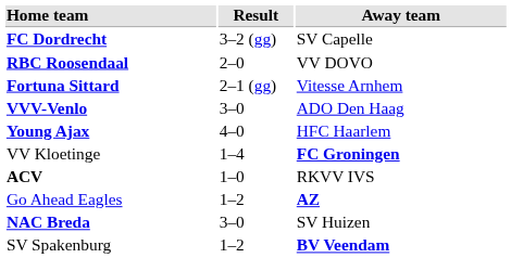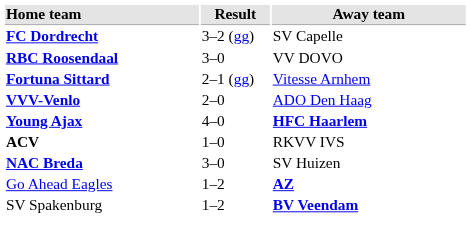 <table>
 <tr bgcolor="#E4E4E4">
 <th style="border-bottom:1px solid #AAAAAA" width="200" align="left">Home team</th>
 <th style="border-bottom:1px solid #AAAAAA" width="70" align="center">Result</th>
 <th style="border-bottom:1px solid #AAAAAA" width="200">Away team</th>
 </tr>
 <tr>
 <td><strong><a href='#'>FC Dordrecht</a></strong></td>
 <td>3–2 (<a href='#'>gg</a>)</td>
 <td>SV Capelle</td>
 </tr>
 <tr>
 <td><strong><a href='#'>RBC Roosendaal</a></strong></td>
-<td>2–0</td>
+<td>3–0</td>
 <td>VV DOVO</td>
 </tr>
 <tr>
 <td><strong><a href='#'>Fortuna Sittard</a></strong></td>
 <td>2–1 (<a href='#'>gg</a>)</td>
 <td><a href='#'>Vitesse Arnhem</a></td>
 </tr>
 <tr>
 <td><strong><a href='#'>VVV-Venlo</a></strong></td>
-<td>3–0</td>
+<td>2–0</td>
 <td><a href='#'>ADO Den Haag</a></td>
 </tr>
 <tr>
 <td><strong><a href='#'>Young Ajax</a></strong></td>
 <td>4–0</td>
-<td><a href='#'>HFC Haarlem</a></td>
-</tr>
-<tr>
-<td>VV Kloetinge</td>
-<td>1–4</td>
-<td><strong><a href='#'>FC Groningen</a></strong></td>
+<td><strong><a href='#'>HFC Haarlem</a></strong></td>
 </tr>
 <tr>
 <td><strong>ACV</strong></td>
 <td>1–0</td>
 <td>RKVV IVS</td>
 </tr>
 <tr>
+<td><strong><a href='#'>NAC Breda</a></strong></td>
+<td>3–0</td>
+<td>SV Huizen</td>
+</tr>
+<tr>
 <td><a href='#'>Go Ahead Eagles</a></td>
 <td>1–2</td>
 <td><strong><a href='#'>AZ</a></strong></td>
-</tr>
-<tr>
-<td><strong><a href='#'>NAC Breda</a></strong></td>
-<td>3–0</td>
-<td>SV Huizen</td>
 </tr>
 <tr>
 <td>SV Spakenburg</td>
 <td>1–2</td>
 <td><strong><a href='#'>BV Veendam</a></strong></td>
 </tr>
 </table>
